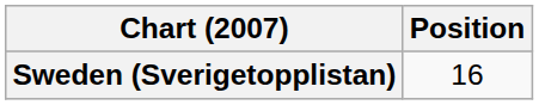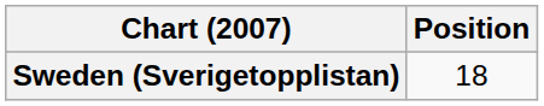 <table class="wikitable plainrowheaders" style="text-align:center">
 <tr>
 <th scope="col">Chart (2007)</th>
 <th scope="col">Position</th>
 </tr>
 <tr>
 <th scope="row">Sweden (Sverigetopplistan)</th>
-<td>16</td>
+<td>18</td>
 </tr>
 </table>
